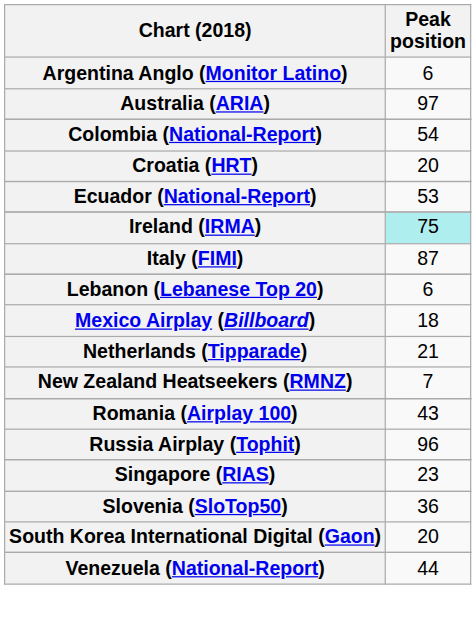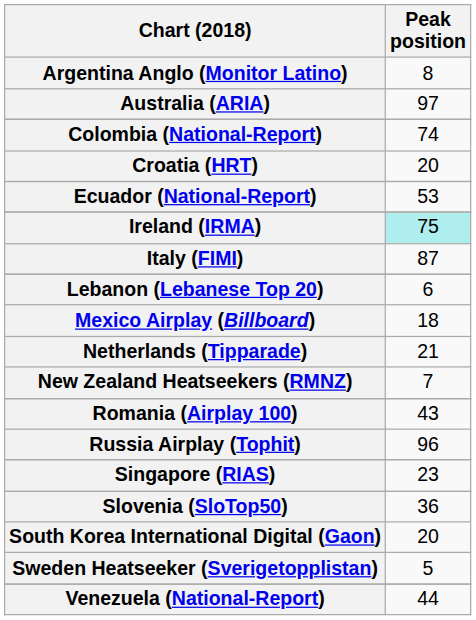 <table class="wikitable sortable plainrowheaders" style="text-align:center">
 <tr>
 <th scope="col">Chart (2018)</th>
 <th scope="col">Peak<br> position</th>
 </tr>
 <tr>
 <th scope="row">Argentina Anglo (<a href='#'>Monitor Latino</a>)</th>
-<td>6</td>
+<td>8</td>
 </tr>
 <tr>
 <th scope="row">Australia (<a href='#'>ARIA</a>)</th>
 <td>97</td>
 </tr>
 <tr>
 </tr>
 <tr>
 </tr>
 <tr>
 </tr>
 <tr>
 </tr>
 <tr>
 </tr>
 <tr>
 <th scope="row">Colombia (<a href='#'>National-Report</a>)</th>
-<td>54</td>
+<td>74</td>
 </tr>
 <tr>
 <th scope="row">Croatia (<a href='#'>HRT</a>)</th>
 <td>20</td>
 </tr>
 <tr>
 </tr>
 <tr>
 </tr>
 <tr>
 <th scope="row">Ecuador (<a href='#'>National-Report</a>)</th>
 <td>53</td>
 </tr>
 <tr>
 </tr>
 <tr>
 </tr>
 <tr>
 </tr>
 <tr>
 </tr>
 <tr>
 <th scope="row">Ireland (<a href='#'>IRMA</a>)</th>
 <td style="background: paleturquoise;">75</td>
 </tr>
 <tr>
 <th scope="row">Italy (<a href='#'>FIMI</a>)</th>
 <td>87</td>
 </tr>
 <tr>
 </tr>
 <tr>
 <th scope="row">Lebanon (<a href='#'>Lebanese Top 20</a>)</th>
 <td>6</td>
 </tr>
 <tr>
 <th scope="row"><a href='#'>Mexico Airplay</a> (<em><a href='#'>Billboard</a></em>)</th>
 <td>18</td>
 </tr>
 <tr>
 <th scope="row">Netherlands (<a href='#'>Tipparade</a>)</th>
 <td>21</td>
 </tr>
 <tr>
 <th scope="row">New Zealand Heatseekers (<a href='#'>RMNZ</a>)</th>
 <td>7</td>
 </tr>
 <tr>
 </tr>
 <tr>
 </tr>
 <tr>
 <th scope="row">Romania (<a href='#'>Airplay 100</a>)</th>
 <td>43</td>
 </tr>
 <tr>
 <th scope="row">Russia Airplay (<a href='#'>Tophit</a>)</th>
 <td>96</td>
 </tr>
 <tr>
 </tr>
 <tr>
 <th scope="row">Singapore (<a href='#'>RIAS</a>)</th>
 <td>23</td>
 </tr>
 <tr>
 </tr>
 <tr>
 </tr>
 <tr>
 <th scope="row">Slovenia (<a href='#'>SloTop50</a>)</th>
 <td>36</td>
 </tr>
 <tr>
 <th scope="row">South Korea International Digital (<a href='#'>Gaon</a>)</th>
 <td>20</td>
 </tr>
 <tr>
+<th scope="row">Sweden Heatseeker (<a href='#'>Sverigetopplistan</a>)</th>
+<td>5</td>
+</tr>
+<tr>
 </tr>
 <tr>
 </tr>
 <tr>
 </tr>
 <tr>
 </tr>
 <tr>
 </tr>
 <tr>
 </tr>
 <tr>
 </tr>
 <tr>
 </tr>
 <tr>
 <th scope="row">Venezuela (<a href='#'>National-Report</a>)</th>
 <td>44</td>
 </tr>
 </table>
